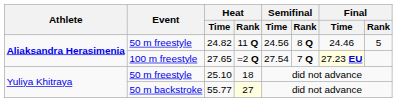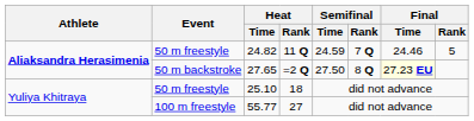 <table class=wikitable style="font-size:90%">
 <tr>
 <th rowspan="2">Athlete</th>
 <th rowspan="2">Event</th>
 <th colspan="2">Heat</th>
 <th colspan="2">Semifinal</th>
 <th colspan="2">Final</th>
 </tr>
 <tr style="font-size:95%">
 <th>Time</th>
 <th>Rank</th>
 <th>Time</th>
 <th>Rank</th>
 <th>Time</th>
 <th>Rank</th>
 </tr>
 <tr align=center>
 <td align=left rowspan=2><strong><a href='#'>Aliaksandra Herasimenia</a></strong></td>
 <td align=left><a href='#'>50 m freestyle</a></td>
 <td>24.82</td>
 <td>11 <strong>Q</strong></td>
-<td>24.56</td>
-<td>8 <strong>Q</strong></td>
+<td>24.59</td>
+<td>7 <strong>Q</strong></td>
 <td>24.46</td>
 <td>5</td>
 </tr>
 <tr align=center>
-<td align=left><a href='#'>100 m freestyle</a></td>
+<td align=left><a href='#'>50 m backstroke</a></td>
 <td>27.65</td>
 <td>=2 <strong>Q</strong></td>
-<td>27.54</td>
-<td>7 <strong>Q</strong></td>
+<td>27.50</td>
+<td>8 <strong>Q</strong></td>
 <td style="background: lightyellow;">27.23 <strong><a href='#'>EU</a></strong></td>
 <td></td>
 </tr>
 <tr align=center>
 <td align=left rowspan=2><a href='#'>Yuliya Khitraya</a></td>
 <td align=left><a href='#'>50 m freestyle</a></td>
 <td>25.10</td>
 <td>18</td>
 <td colspan=4>did not advance</td>
 </tr>
 <tr align=center>
-<td align=left><a href='#'>50 m backstroke</a></td>
+<td align=left><a href='#'>100 m freestyle</a></td>
 <td>55.77</td>
-<td style="background: lightyellow;">27</td>
+<td>27</td>
 <td colspan=4>did not advance</td>
 </tr>
 </table>
